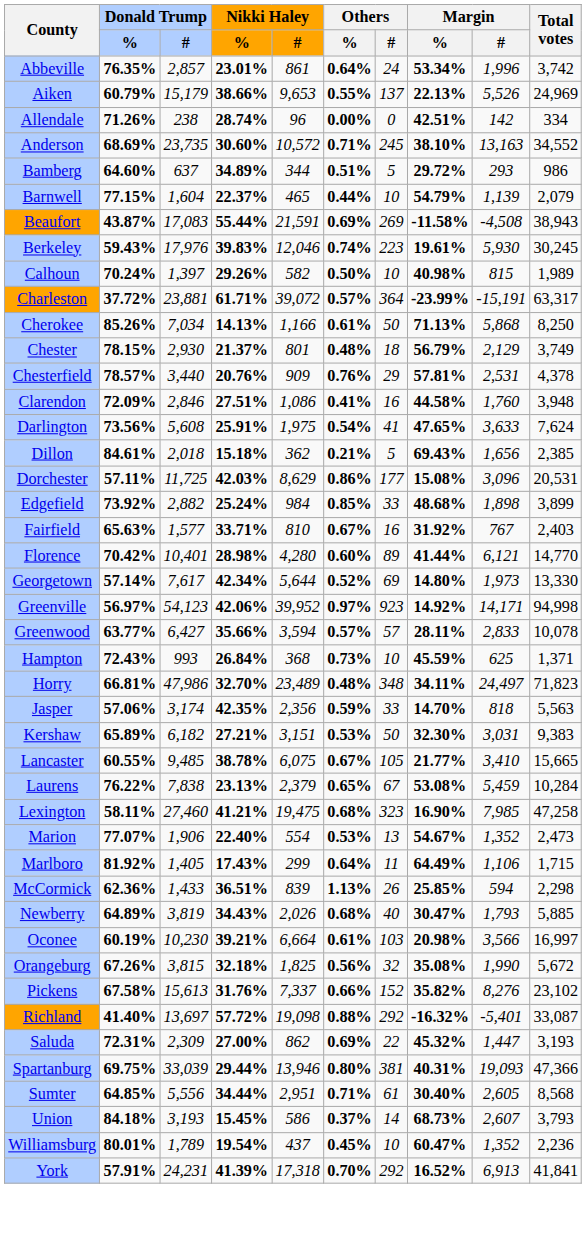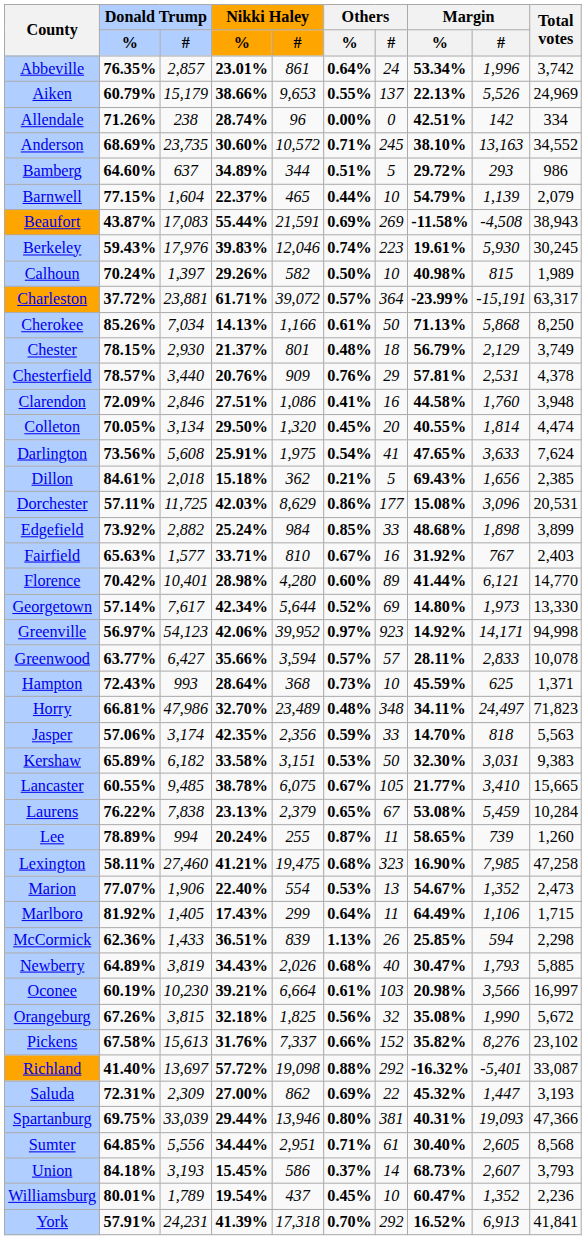 <table class="wikitable sortable" style="text-align:center;">
 <tr>
 <th rowspan="2">County</th>
 <th colspan="2" style="background:#B0CEFF;">Donald Trump</th>
 <th colspan="2" style="background:#FFA500;">Nikki Haley</th>
 <th colspan="2">Others</th>
 <th colspan="2">Margin</th>
 <th rowspan="2">Total<br>votes</th>
 </tr>
 <tr>
 <th style="background:#B0CEFF">%</th>
 <th style="background:#B0CEFF">#</th>
 <th style="background:#FFA500;">%</th>
 <th style="background:#FFA500;">#</th>
 <th>%</th>
 <th>#</th>
 <th>%</th>
 <th>#</th>
 </tr>
 <tr>
 <td style="background:#B0CEFF"><a href='#'>Abbeville</a></td>
 <td><strong>76.35%</strong></td>
 <td><em>2,857</em></td>
 <td><strong>23.01%</strong></td>
 <td><em>861</em></td>
 <td><strong>0.64%</strong></td>
 <td><em>24</em></td>
 <td><strong>53.34%</strong></td>
 <td><em>1,996</em></td>
 <td>3,742</td>
 </tr>
 <tr>
 <td style="background:#B0CEFF"><a href='#'>Aiken</a></td>
 <td><strong>60.79%</strong></td>
 <td><em>15,179</em></td>
 <td><strong>38.66%</strong></td>
 <td><em>9,653</em></td>
 <td><strong>0.55%</strong></td>
 <td><em>137</em></td>
 <td><strong>22.13%</strong></td>
 <td><em>5,526</em></td>
 <td>24,969</td>
 </tr>
 <tr>
 <td style="background:#B0CEFF"><a href='#'>Allendale</a></td>
 <td><strong>71.26%</strong></td>
 <td><em>238</em></td>
 <td><strong>28.74%</strong></td>
 <td><em>96</em></td>
 <td><strong>0.00%</strong></td>
 <td><em>0</em></td>
 <td><strong>42.51%</strong></td>
 <td><em>142</em></td>
 <td>334</td>
 </tr>
 <tr>
 <td style="background:#B0CEFF"><a href='#'>Anderson</a></td>
 <td><strong>68.69%</strong></td>
 <td><em>23,735</em></td>
 <td><strong>30.60%</strong></td>
 <td><em>10,572</em></td>
 <td><strong>0.71%</strong></td>
 <td><em>245</em></td>
 <td><strong>38.10%</strong></td>
 <td><em>13,163</em></td>
 <td>34,552</td>
 </tr>
 <tr>
 <td style="background:#B0CEFF"><a href='#'>Bamberg</a></td>
 <td><strong>64.60%</strong></td>
 <td><em>637</em></td>
 <td><strong>34.89%</strong></td>
 <td><em>344</em></td>
 <td><strong>0.51%</strong></td>
 <td><em>5</em></td>
 <td><strong>29.72%</strong></td>
 <td><em>293</em></td>
 <td>986</td>
 </tr>
 <tr>
 <td style="background:#B0CEFF"><a href='#'>Barnwell</a></td>
 <td><strong>77.15%</strong></td>
 <td><em>1,604</em></td>
 <td><strong>22.37%</strong></td>
 <td><em>465</em></td>
 <td><strong>0.44%</strong></td>
 <td><em>10</em></td>
 <td><strong>54.79%</strong></td>
 <td><em>1,139</em></td>
 <td>2,079</td>
 </tr>
 <tr>
 <td style="background:#FFA500"><a href='#'>Beaufort</a></td>
 <td><strong>43.87%</strong></td>
 <td><em>17,083</em></td>
 <td><strong>55.44%</strong></td>
 <td><em>21,591</em></td>
 <td><strong>0.69%</strong></td>
 <td><em>269</em></td>
 <td><strong>-11.58%</strong></td>
 <td><em>-4,508</em></td>
 <td>38,943</td>
 </tr>
 <tr>
 <td style="background:#B0CEFF"><a href='#'>Berkeley</a></td>
 <td><strong>59.43%</strong></td>
 <td><em>17,976</em></td>
 <td><strong>39.83%</strong></td>
 <td><em>12,046</em></td>
 <td><strong>0.74%</strong></td>
 <td><em>223</em></td>
 <td><strong>19.61%</strong></td>
 <td><em>5,930</em></td>
 <td>30,245</td>
 </tr>
 <tr>
 <td style="background:#B0CEFF"><a href='#'>Calhoun</a></td>
 <td><strong>70.24%</strong></td>
 <td><em>1,397</em></td>
 <td><strong>29.26%</strong></td>
 <td><em>582</em></td>
 <td><strong>0.50%</strong></td>
 <td><em>10</em></td>
 <td><strong>40.98%</strong></td>
 <td><em>815</em></td>
 <td>1,989</td>
 </tr>
 <tr>
 <td style="background:#FFA500"><a href='#'>Charleston</a></td>
 <td><strong>37.72%</strong></td>
 <td><em>23,881</em></td>
 <td><strong>61.71%</strong></td>
 <td><em>39,072</em></td>
 <td><strong>0.57%</strong></td>
 <td><em>364</em></td>
 <td><strong>-23.99%</strong></td>
 <td><em>-15,191</em></td>
 <td>63,317</td>
 </tr>
 <tr>
 <td style="background:#B0CEFF"><a href='#'>Cherokee</a></td>
 <td><strong>85.26%</strong></td>
 <td><em>7,034</em></td>
 <td><strong>14.13%</strong></td>
 <td><em>1,166</em></td>
 <td><strong>0.61%</strong></td>
 <td><em>50</em></td>
 <td><strong>71.13%</strong></td>
 <td><em>5,868</em></td>
 <td>8,250</td>
 </tr>
 <tr>
 <td style="background:#B0CEFF"><a href='#'>Chester</a></td>
 <td><strong>78.15%</strong></td>
 <td><em>2,930</em></td>
 <td><strong>21.37%</strong></td>
 <td><em>801</em></td>
 <td><strong>0.48%</strong></td>
 <td><em>18</em></td>
 <td><strong>56.79%</strong></td>
 <td><em>2,129</em></td>
 <td>3,749</td>
 </tr>
 <tr>
 <td style="background:#B0CEFF"><a href='#'>Chesterfield</a></td>
 <td><strong>78.57%</strong></td>
 <td><em>3,440</em></td>
 <td><strong>20.76%</strong></td>
 <td><em>909</em></td>
 <td><strong>0.76%</strong></td>
 <td><em>29</em></td>
 <td><strong>57.81%</strong></td>
 <td><em>2,531</em></td>
 <td>4,378</td>
 </tr>
 <tr>
 <td style="background:#B0CEFF"><a href='#'>Clarendon</a></td>
 <td><strong>72.09%</strong></td>
 <td><em>2,846</em></td>
 <td><strong>27.51%</strong></td>
 <td><em>1,086</em></td>
 <td><strong>0.41%</strong></td>
 <td><em>16</em></td>
 <td><strong>44.58%</strong></td>
 <td><em>1,760</em></td>
 <td>3,948</td>
 </tr>
 <tr>
+<td style="background:#B0CEFF"><a href='#'>Colleton</a></td>
+<td><strong>70.05%</strong></td>
+<td><em>3,134</em></td>
+<td><strong>29.50%</strong></td>
+<td><em>1,320</em></td>
+<td><strong>0.45%</strong></td>
+<td><em>20</em></td>
+<td><strong>40.55%</strong></td>
+<td><em>1,814</em></td>
+<td>4,474</td>
+</tr>
+<tr>
 <td style="background:#B0CEFF"><a href='#'>Darlington</a></td>
 <td><strong>73.56%</strong></td>
 <td><em>5,608</em></td>
 <td><strong>25.91%</strong></td>
 <td><em>1,975</em></td>
 <td><strong>0.54%</strong></td>
 <td><em>41</em></td>
 <td><strong>47.65%</strong></td>
 <td><em>3,633</em></td>
 <td>7,624</td>
 </tr>
 <tr>
 <td style="background:#B0CEFF"><a href='#'>Dillon</a></td>
 <td><strong>84.61%</strong></td>
 <td><em>2,018</em></td>
 <td><strong>15.18%</strong></td>
 <td><em>362</em></td>
 <td><strong>0.21%</strong></td>
 <td><em>5</em></td>
 <td><strong>69.43%</strong></td>
 <td><em>1,656</em></td>
 <td>2,385</td>
 </tr>
 <tr>
 <td style="background:#B0CEFF"><a href='#'>Dorchester</a></td>
 <td><strong>57.11%</strong></td>
 <td><em>11,725</em></td>
 <td><strong>42.03%</strong></td>
 <td><em>8,629</em></td>
 <td><strong>0.86%</strong></td>
 <td><em>177</em></td>
 <td><strong>15.08%</strong></td>
 <td><em>3,096</em></td>
 <td>20,531</td>
 </tr>
 <tr>
 <td style="background:#B0CEFF"><a href='#'>Edgefield</a></td>
 <td><strong>73.92%</strong></td>
 <td><em>2,882</em></td>
 <td><strong>25.24%</strong></td>
 <td><em>984</em></td>
 <td><strong>0.85%</strong></td>
 <td><em>33</em></td>
 <td><strong>48.68%</strong></td>
 <td><em>1,898</em></td>
 <td>3,899</td>
 </tr>
 <tr>
 <td style="background:#B0CEFF"><a href='#'>Fairfield</a></td>
 <td><strong>65.63%</strong></td>
 <td><em>1,577</em></td>
 <td><strong>33.71%</strong></td>
 <td><em>810</em></td>
 <td><strong>0.67%</strong></td>
 <td><em>16</em></td>
 <td><strong>31.92%</strong></td>
 <td><em>767</em></td>
 <td>2,403</td>
 </tr>
 <tr>
 <td style="background:#B0CEFF"><a href='#'>Florence</a></td>
 <td><strong>70.42%</strong></td>
 <td><em>10,401</em></td>
 <td><strong>28.98%</strong></td>
 <td><em>4,280</em></td>
 <td><strong>0.60%</strong></td>
 <td><em>89</em></td>
 <td><strong>41.44%</strong></td>
 <td><em>6,121</em></td>
 <td>14,770</td>
 </tr>
 <tr>
 <td style="background:#B0CEFF"><a href='#'>Georgetown</a></td>
 <td><strong>57.14%</strong></td>
 <td><em>7,617</em></td>
 <td><strong>42.34%</strong></td>
 <td><em>5,644</em></td>
 <td><strong>0.52%</strong></td>
 <td><em>69</em></td>
 <td><strong>14.80%</strong></td>
 <td><em>1,973</em></td>
 <td>13,330</td>
 </tr>
 <tr>
 <td style="background:#B0CEFF"><a href='#'>Greenville</a></td>
 <td><strong>56.97%</strong></td>
 <td><em>54,123</em></td>
 <td><strong>42.06%</strong></td>
 <td><em>39,952</em></td>
 <td><strong>0.97%</strong></td>
 <td><em>923</em></td>
 <td><strong>14.92%</strong></td>
 <td><em>14,171</em></td>
 <td>94,998</td>
 </tr>
 <tr>
 <td style="background:#B0CEFF"><a href='#'>Greenwood</a></td>
 <td><strong>63.77%</strong></td>
 <td><em>6,427</em></td>
 <td><strong>35.66%</strong></td>
 <td><em>3,594</em></td>
 <td><strong>0.57%</strong></td>
 <td><em>57</em></td>
 <td><strong>28.11%</strong></td>
 <td><em>2,833</em></td>
 <td>10,078</td>
 </tr>
 <tr>
 <td style="background:#B0CEFF"><a href='#'>Hampton</a></td>
 <td><strong>72.43%</strong></td>
 <td><em>993</em></td>
-<td><strong>26.84%</strong></td>
+<td><strong>28.64%</strong></td>
 <td><em>368</em></td>
 <td><strong>0.73%</strong></td>
 <td><em>10</em></td>
 <td><strong>45.59%</strong></td>
 <td><em>625</em></td>
 <td>1,371</td>
 </tr>
 <tr>
 <td style="background:#B0CEFF"><a href='#'>Horry</a></td>
 <td><strong>66.81%</strong></td>
 <td><em>47,986</em></td>
 <td><strong>32.70%</strong></td>
 <td><em>23,489</em></td>
 <td><strong>0.48%</strong></td>
 <td><em>348</em></td>
 <td><strong>34.11%</strong></td>
 <td><em>24,497</em></td>
 <td>71,823</td>
 </tr>
 <tr>
 <td style="background:#B0CEFF"><a href='#'>Jasper</a></td>
 <td><strong>57.06%</strong></td>
 <td><em>3,174</em></td>
 <td><strong>42.35%</strong></td>
 <td><em>2,356</em></td>
 <td><strong>0.59%</strong></td>
 <td><em>33</em></td>
 <td><strong>14.70%</strong></td>
 <td><em>818</em></td>
 <td>5,563</td>
 </tr>
 <tr>
 <td style="background:#B0CEFF"><a href='#'>Kershaw</a></td>
 <td><strong>65.89%</strong></td>
 <td><em>6,182</em></td>
-<td><strong>27.21%</strong></td>
+<td><strong>33.58%</strong></td>
 <td><em>3,151</em></td>
 <td><strong>0.53%</strong></td>
 <td><em>50</em></td>
 <td><strong>32.30%</strong></td>
 <td><em>3,031</em></td>
 <td>9,383</td>
 </tr>
 <tr>
 <td style="background:#B0CEFF"><a href='#'>Lancaster</a></td>
 <td><strong>60.55%</strong></td>
 <td><em>9,485</em></td>
 <td><strong>38.78%</strong></td>
 <td><em>6,075</em></td>
 <td><strong>0.67%</strong></td>
 <td><em>105</em></td>
 <td><strong>21.77%</strong></td>
 <td><em>3,410</em></td>
 <td>15,665</td>
 </tr>
 <tr>
 <td style="background:#B0CEFF"><a href='#'>Laurens</a></td>
 <td><strong>76.22%</strong></td>
 <td><em>7,838</em></td>
 <td><strong>23.13%</strong></td>
 <td><em>2,379</em></td>
 <td><strong>0.65%</strong></td>
 <td><em>67</em></td>
 <td><strong>53.08%</strong></td>
 <td><em>5,459</em></td>
 <td>10,284</td>
+</tr>
+<tr>
+<td style="background:#B0CEFF"><a href='#'>Lee</a></td>
+<td><strong>78.89%</strong></td>
+<td><em>994</em></td>
+<td><strong>20.24%</strong></td>
+<td><em>255</em></td>
+<td><strong>0.87%</strong></td>
+<td><em>11</em></td>
+<td><strong>58.65%</strong></td>
+<td><em>739</em></td>
+<td>1,260</td>
 </tr>
 <tr>
 <td style="background:#B0CEFF"><a href='#'>Lexington</a></td>
 <td><strong>58.11%</strong></td>
 <td><em>27,460</em></td>
 <td><strong>41.21%</strong></td>
 <td><em>19,475</em></td>
 <td><strong>0.68%</strong></td>
 <td><em>323</em></td>
 <td><strong>16.90%</strong></td>
 <td><em>7,985</em></td>
 <td>47,258</td>
 </tr>
 <tr>
 <td style="background:#B0CEFF"><a href='#'>Marion</a></td>
 <td><strong>77.07%</strong></td>
 <td><em>1,906</em></td>
 <td><strong>22.40%</strong></td>
 <td><em>554</em></td>
 <td><strong>0.53%</strong></td>
 <td><em>13</em></td>
 <td><strong>54.67%</strong></td>
 <td><em>1,352</em></td>
 <td>2,473</td>
 </tr>
 <tr>
 <td style="background:#B0CEFF"><a href='#'>Marlboro</a></td>
 <td><strong>81.92%</strong></td>
 <td><em>1,405</em></td>
 <td><strong>17.43%</strong></td>
 <td><em>299</em></td>
 <td><strong>0.64%</strong></td>
 <td><em>11</em></td>
 <td><strong>64.49%</strong></td>
 <td><em>1,106</em></td>
 <td>1,715</td>
 </tr>
 <tr>
 <td style="background:#B0CEFF"><a href='#'>McCormick</a></td>
 <td><strong>62.36%</strong></td>
 <td><em>1,433</em></td>
 <td><strong>36.51%</strong></td>
 <td><em>839</em></td>
 <td><strong>1.13%</strong></td>
 <td><em>26</em></td>
 <td><strong>25.85%</strong></td>
 <td><em>594</em></td>
 <td>2,298</td>
 </tr>
 <tr>
 <td style="background:#B0CEFF"><a href='#'>Newberry</a></td>
 <td><strong>64.89%</strong></td>
 <td><em>3,819</em></td>
 <td><strong>34.43%</strong></td>
 <td><em>2,026</em></td>
 <td><strong>0.68%</strong></td>
 <td><em>40</em></td>
 <td><strong>30.47%</strong></td>
 <td><em>1,793</em></td>
 <td>5,885</td>
 </tr>
 <tr>
 <td style="background:#B0CEFF"><a href='#'>Oconee</a></td>
 <td><strong>60.19%</strong></td>
 <td><em>10,230</em></td>
 <td><strong>39.21%</strong></td>
 <td><em>6,664</em></td>
 <td><strong>0.61%</strong></td>
 <td><em>103</em></td>
 <td><strong>20.98%</strong></td>
 <td><em>3,566</em></td>
 <td>16,997</td>
 </tr>
 <tr>
 <td style="background:#B0CEFF"><a href='#'>Orangeburg</a></td>
 <td><strong>67.26%</strong></td>
 <td><em>3,815</em></td>
 <td><strong>32.18%</strong></td>
 <td><em>1,825</em></td>
 <td><strong>0.56%</strong></td>
 <td><em>32</em></td>
 <td><strong>35.08%</strong></td>
 <td><em>1,990</em></td>
 <td>5,672</td>
 </tr>
 <tr>
 <td style="background:#B0CEFF"><a href='#'>Pickens</a></td>
 <td><strong>67.58%</strong></td>
 <td><em>15,613</em></td>
 <td><strong>31.76%</strong></td>
 <td><em>7,337</em></td>
 <td><strong>0.66%</strong></td>
 <td><em>152</em></td>
 <td><strong>35.82%</strong></td>
 <td><em>8,276</em></td>
 <td>23,102</td>
 </tr>
 <tr>
 <td style="background:#FFA500"><a href='#'>Richland</a></td>
 <td><strong>41.40%</strong></td>
 <td><em>13,697</em></td>
 <td><strong>57.72%</strong></td>
 <td><em>19,098</em></td>
 <td><strong>0.88%</strong></td>
 <td><em>292</em></td>
 <td><strong>-16.32%</strong></td>
 <td><em>-5,401</em></td>
 <td>33,087</td>
 </tr>
 <tr>
 <td style="background:#B0CEFF"><a href='#'>Saluda</a></td>
 <td><strong>72.31%</strong></td>
 <td><em>2,309</em></td>
 <td><strong>27.00%</strong></td>
 <td><em>862</em></td>
 <td><strong>0.69%</strong></td>
 <td><em>22</em></td>
 <td><strong>45.32%</strong></td>
 <td><em>1,447</em></td>
 <td>3,193</td>
 </tr>
 <tr>
 <td style="background:#B0CEFF"><a href='#'>Spartanburg</a></td>
 <td><strong>69.75%</strong></td>
 <td><em>33,039</em></td>
 <td><strong>29.44%</strong></td>
 <td><em>13,946</em></td>
 <td><strong>0.80%</strong></td>
 <td><em>381</em></td>
 <td><strong>40.31%</strong></td>
 <td><em>19,093</em></td>
 <td>47,366</td>
 </tr>
 <tr>
 <td style="background:#B0CEFF"><a href='#'>Sumter</a></td>
 <td><strong>64.85%</strong></td>
 <td><em>5,556</em></td>
 <td><strong>34.44%</strong></td>
 <td><em>2,951</em></td>
 <td><strong>0.71%</strong></td>
 <td><em>61</em></td>
 <td><strong>30.40%</strong></td>
 <td><em>2,605</em></td>
 <td>8,568</td>
 </tr>
 <tr>
 <td style="background:#B0CEFF"><a href='#'>Union</a></td>
 <td><strong>84.18%</strong></td>
 <td><em>3,193</em></td>
 <td><strong>15.45%</strong></td>
 <td><em>586</em></td>
 <td><strong>0.37%</strong></td>
 <td><em>14</em></td>
 <td><strong>68.73%</strong></td>
 <td><em>2,607</em></td>
 <td>3,793</td>
 </tr>
 <tr>
 <td style="background:#B0CEFF"><a href='#'>Williamsburg</a></td>
 <td><strong>80.01%</strong></td>
 <td><em>1,789</em></td>
 <td><strong>19.54%</strong></td>
 <td><em>437</em></td>
 <td><strong>0.45%</strong></td>
 <td><em>10</em></td>
 <td><strong>60.47%</strong></td>
 <td><em>1,352</em></td>
 <td>2,236</td>
 </tr>
 <tr>
 <td style="background:#B0CEFF"><a href='#'>York</a></td>
 <td><strong>57.91%</strong></td>
 <td><em>24,231</em></td>
 <td><strong>41.39%</strong></td>
 <td><em>17,318</em></td>
 <td><strong>0.70%</strong></td>
 <td><em>292</em></td>
 <td><strong>16.52%</strong></td>
 <td><em>6,913</em></td>
 <td>41,841</td>
 </tr>
 </table>
